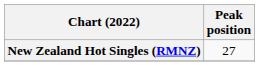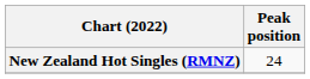 <table class="wikitable sortable plainrowheaders" style="text-align:center">
 <tr>
 <th scope="col">Chart (2022)</th>
 <th scope="col">Peak<br>position</th>
 </tr>
 <tr>
 <th scope="row">New Zealand Hot Singles (<a href='#'>RMNZ</a>)</th>
-<td>27</td>
+<td>24</td>
 </tr>
 <tr>
 </tr>
 <tr>
 </tr>
 <tr>
 </tr>
 <tr>
 </tr>
 </table>
